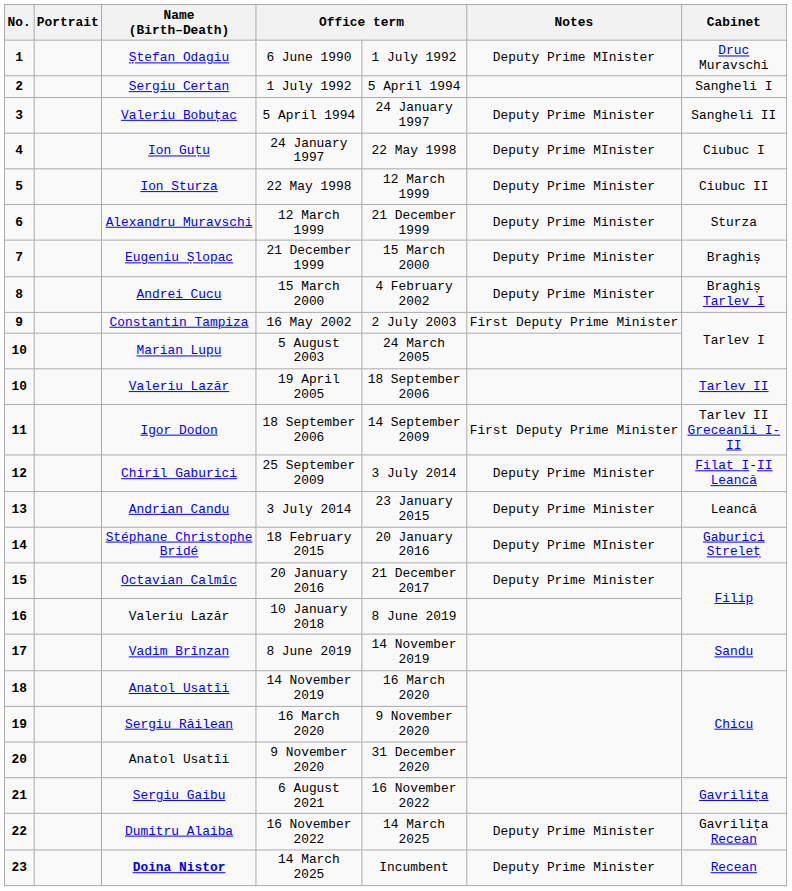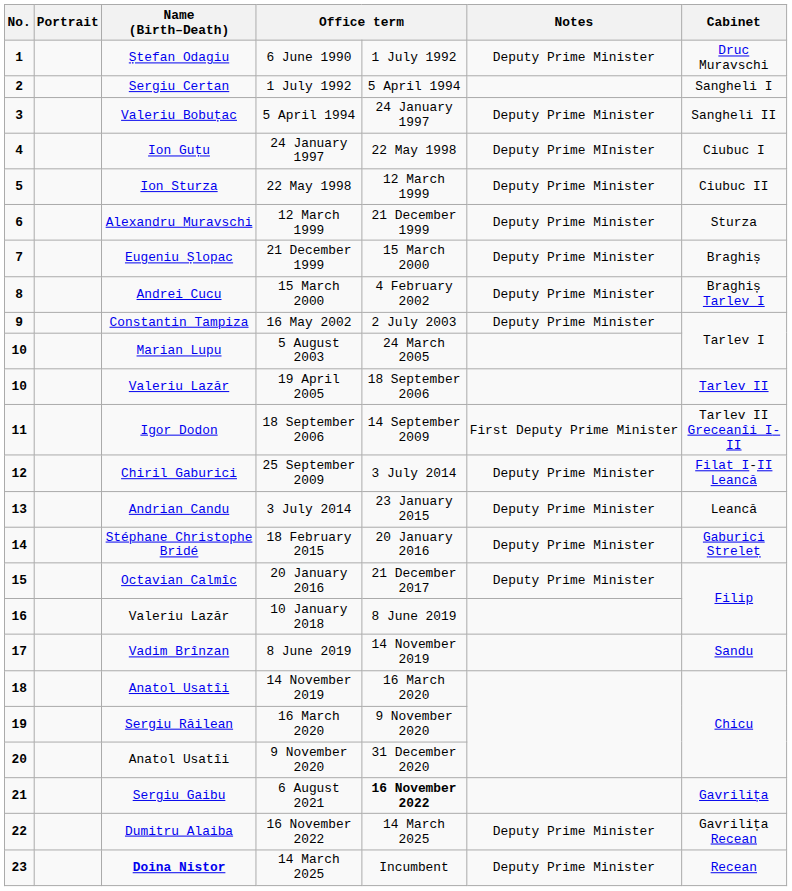 <table class="wikitable" style="text-align:center;">
 <tr>
 <th>No.</th>
 <th scope="col">Portrait</th>
 <th scope="col">Name<br>(Birth–Death)</th>
 <th colspan="2" scope="col">Office term</th>
 <th>Notes</th>
 <th>Cabinet</th>
 </tr>
 <tr>
 <td><strong>1</strong></td>
 <td></td>
 <td width="150" style="text-align: center;"><a href='#'>Ștefan Odagiu</a><br></td>
 <td width="100" style="text-align: center;">6 June 1990</td>
 <td width="100" style="text-align: center;">1 July 1992</td>
-<td>Deputy Prime MInister</td>
+<td>Deputy Prime Minister</td>
 <td width="100" style="text-align: center;"><a href='#'>Druc</a><br>Muravschi</td>
 </tr>
 <tr>
 <td><strong>2</strong></td>
 <td></td>
 <td width="150" style="text-align: center;"><a href='#'>Sergiu Certan</a><br></td>
 <td width="100" style="text-align: center;">1 July 1992</td>
 <td width="100" style="text-align: center;">5 April 1994</td>
 <td></td>
 <td width="100" style="text-align: center;">Sangheli I</td>
 </tr>
 <tr>
 <td><strong>3</strong></td>
 <td></td>
 <td width="150" style="text-align: center;"><a href='#'>Valeriu Bobuțac</a><br></td>
 <td width="100" style="text-align: center;">5 April 1994</td>
 <td width="100" style="text-align: center;">24 January 1997</td>
 <td>Deputy Prime Minister</td>
 <td width="100" style="text-align: center;">Sangheli II</td>
 </tr>
 <tr>
 <td><strong>4</strong></td>
 <td></td>
 <td width="150" style="text-align: center;"><a href='#'>Ion Guțu</a><br></td>
 <td width="100" style="text-align: center;">24 January 1997</td>
 <td width="100" style="text-align: center;">22 May 1998</td>
 <td>Deputy Prime MInister</td>
 <td width="100" style="text-align: center;">Ciubuc I</td>
 </tr>
 <tr>
 <td><strong>5</strong></td>
 <td></td>
 <td width="150" style="text-align: center;"><a href='#'>Ion Sturza</a><br></td>
 <td width="100" style="text-align: center;">22 May 1998</td>
 <td width="100" style="text-align: center;">12 March 1999</td>
 <td>Deputy Prime Minister</td>
 <td width="100" style="text-align: center;">Ciubuc II</td>
 </tr>
 <tr>
 <td><strong>6</strong></td>
 <td></td>
 <td width="150" style="text-align: center;"><a href='#'>Alexandru Muravschi</a><br></td>
 <td width="100" style="text-align: center;">12 March 1999</td>
 <td width="100" style="text-align: center;">21 December 1999</td>
 <td>Deputy Prime Minister</td>
 <td width="100" style="text-align: center;">Sturza</td>
 </tr>
 <tr>
 <td><strong>7</strong></td>
 <td></td>
 <td width="150" style="text-align: center;"><a href='#'>Eugeniu Șlopac</a><br></td>
 <td width="100" style="text-align: center;">21 December 1999</td>
 <td width="100" style="text-align: center;">15 March 2000</td>
 <td>Deputy Prime Minister</td>
 <td width="100" style="text-align: center;">Braghiș</td>
 </tr>
 <tr>
 <td><strong>8</strong></td>
 <td></td>
 <td width="150" style="text-align: center;"><a href='#'>Andrei Cucu</a><br></td>
 <td width="100" style="text-align: center;">15 March 2000</td>
 <td width="100" style="text-align: center;">4 February 2002</td>
 <td>Deputy Prime Minister</td>
 <td width="100" style="text-align: center;">Braghiș<br><a href='#'>Tarlev I</a></td>
 </tr>
 <tr>
 <td><strong>9</strong></td>
 <td></td>
 <td width="150" style="text-align: center;"><a href='#'>Constantin Tampiza</a><br></td>
 <td width="100" style="text-align: center;">16 May 2002</td>
 <td width="100" style="text-align: center;">2 July 2003</td>
-<td>First Deputy Prime Minister</td>
+<td>Deputy Prime Minister</td>
 <td rowspan="2" width="100" style="text-align: center;">Tarlev I</td>
 </tr>
 <tr>
 <td><strong>10</strong></td>
 <td></td>
 <td width="150" style="text-align: center;"><a href='#'>Marian Lupu</a><br></td>
 <td width="100" style="text-align: center;">5 August 2003</td>
 <td width="100" style="text-align: center;">24 March 2005</td>
 <td></td>
 </tr>
 <tr>
 <td><strong>10</strong></td>
 <td></td>
 <td width="150" style="text-align: center;"><a href='#'>Valeriu Lazăr</a><br></td>
 <td width="100" style="text-align: center;">19 April 2005</td>
 <td width="100" style="text-align: center;">18 September 2006</td>
 <td></td>
 <td width="100" style="text-align: center;"><a href='#'>Tarlev II</a></td>
 </tr>
 <tr>
 <td><strong>11</strong></td>
 <td></td>
 <td width="150" style="text-align: center;"><a href='#'>Igor Dodon</a><br></td>
 <td width="100" style="text-align: center;">18 September 2006</td>
 <td width="100" style="text-align: center;">14 September 2009</td>
 <td>First Deputy Prime Minister</td>
 <td width="100" style="text-align: center;">Tarlev II<br><a href='#'>Greceanîi I</a><a href='#'>-II</a></td>
 </tr>
 <tr>
 <td><strong>12</strong></td>
 <td></td>
 <td width="150" style="text-align: center;"><a href='#'>Chiril Gaburici</a><br></td>
 <td width="100" style="text-align: center;">25 September 2009</td>
 <td width="100" style="text-align: center;">3 July 2014</td>
 <td>Deputy Prime Minister</td>
 <td width="100" style="text-align: center;"><a href='#'>Filat I</a>-<a href='#'>II</a><br><a href='#'>Leancă</a></td>
 </tr>
 <tr>
 <td><strong>13</strong></td>
 <td></td>
 <td width="150" style="text-align: center;"><a href='#'>Andrian Candu</a><br></td>
 <td width="100" style="text-align: center;">3 July 2014</td>
 <td width="100" style="text-align: center;">23 January 2015</td>
 <td>Deputy Prime Minister</td>
 <td width="100" style="text-align: center;">Leancă</td>
 </tr>
 <tr>
 <td><strong>14</strong></td>
 <td></td>
 <td width="150" style="text-align: center;"><a href='#'>Stéphane Christophe Bridé</a><br></td>
 <td width="100" style="text-align: center;">18 February 2015</td>
 <td width="100" style="text-align: center;">20 January 2016</td>
-<td>Deputy Prime MInister</td>
+<td>Deputy Prime Minister</td>
 <td width="100" style="text-align: center;"><a href='#'>Gaburici</a><br><a href='#'>Streleț</a></td>
 </tr>
 <tr>
 <td><strong>15</strong></td>
 <td></td>
 <td width="150" style="text-align: center;"><a href='#'>Octavian Calmîc</a><br></td>
 <td width="100" style="text-align: center;">20 January 2016</td>
 <td width="100" style="text-align: center;">21 December 2017</td>
 <td>Deputy Prime Minister</td>
 <td rowspan="2" width="100" style="text-align: center;"><a href='#'>Filip</a></td>
 </tr>
 <tr>
 <td><strong>16</strong></td>
 <td></td>
 <td width="150" style="text-align: center;">Valeriu Lazăr<br></td>
 <td width="100" style="text-align: center;">10 January 2018</td>
 <td width="100" style="text-align: center;">8 June 2019</td>
 <td></td>
 </tr>
 <tr>
 <td><strong>17</strong></td>
 <td></td>
 <td width="150" style="text-align: center;"><a href='#'>Vadim Brînzan</a><br></td>
 <td width="100" style="text-align: center;">8 June 2019</td>
 <td width="100" style="text-align: center;">14 November 2019</td>
 <td></td>
 <td width="100" style="text-align: center;"><a href='#'>Sandu</a></td>
 </tr>
 <tr>
 <td><strong>18</strong></td>
 <td></td>
 <td width="150" style="text-align: center;"><a href='#'>Anatol Usatîi</a><br></td>
 <td width="100" style="text-align: center;">14 November 2019</td>
 <td width="100" style="text-align: center;">16 March 2020</td>
 <td rowspan="3"></td>
 <td rowspan="3" width="100" style="text-align: center;"><a href='#'>Chicu</a></td>
 </tr>
 <tr>
 <td><strong>19</strong></td>
 <td></td>
 <td width="150" style="text-align: center;"><a href='#'>Sergiu Răilean</a><br></td>
 <td width="100" style="text-align: center;">16 March 2020</td>
 <td width="100" style="text-align: center;">9 November 2020</td>
 </tr>
 <tr>
 <td><strong>20</strong></td>
 <td></td>
 <td width="150" style="text-align: center;">Anatol Usatîi<br></td>
 <td width="100" style="text-align: center;">9 November 2020</td>
 <td width="100" style="text-align: center;">31 December 2020</td>
 </tr>
 <tr>
 <td><strong>21</strong></td>
 <td></td>
 <td width="150" style="text-align: center;"><a href='#'>Sergiu Gaibu</a><br></td>
 <td width="100" style="text-align: center;">6 August 2021</td>
-<td width="100" style="text-align: center;">16 November 2022</td>
+<td width="100" style="text-align: center;"><strong>16 November 2022</strong></td>
 <td></td>
 <td width="100" style="text-align: center;"><a href='#'>Gavrilița</a></td>
 </tr>
 <tr>
 <td><strong>22</strong></td>
 <td></td>
 <td width="150" style="text-align: center;"><a href='#'>Dumitru Alaiba</a><br></td>
 <td width="100" style="text-align: center;">16 November 2022</td>
 <td width="100" style="text-align: center;">14 March 2025</td>
 <td>Deputy Prime Minister</td>
 <td width="100" style="text-align: center;">Gavrilița<br><a href='#'>Recean</a></td>
 </tr>
 <tr>
 <td><strong>23</strong></td>
 <td></td>
 <td><strong><a href='#'>Doina Nistor</a></strong><br></td>
 <td>14 March 2025</td>
 <td>Incumbent</td>
 <td>Deputy Prime Minister</td>
 <td><a href='#'>Recean</a></td>
 </tr>
 </table>
